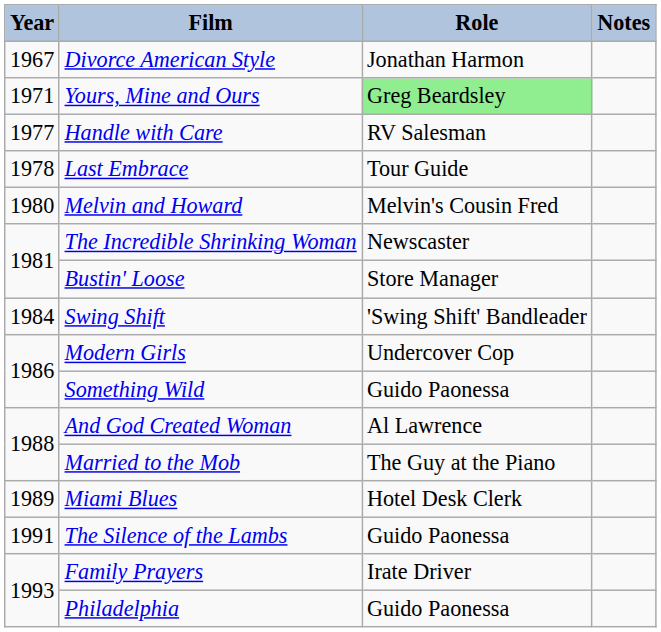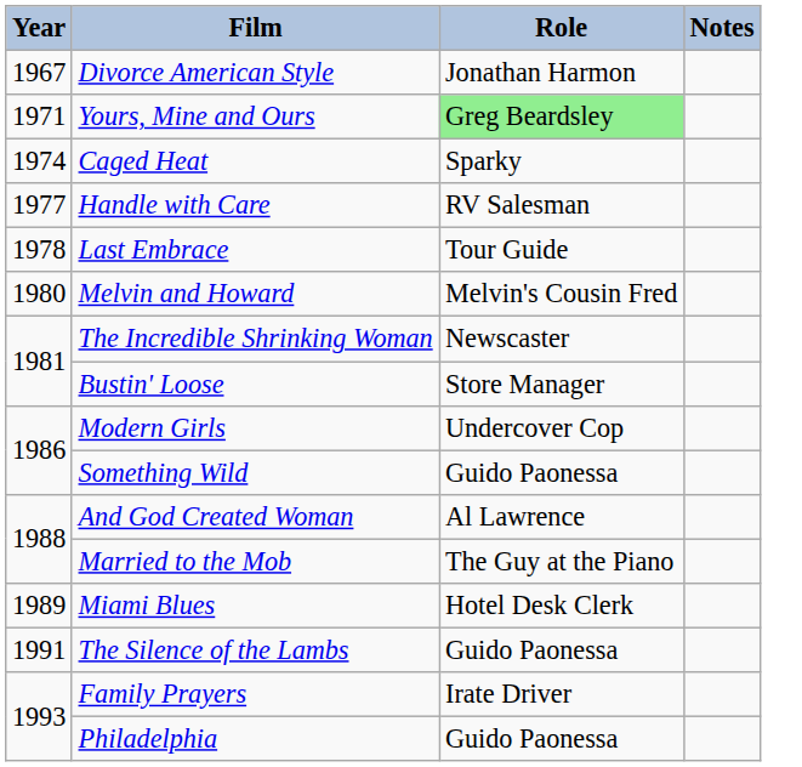 <table class="wikitable" style="font-size:95%;">
 <tr>
 <th style="background:#B0C4DE;">Year</th>
 <th style="background:#B0C4DE;">Film</th>
 <th style="background:#B0C4DE;">Role</th>
 <th style="background:#B0C4DE;">Notes</th>
 </tr>
 <tr>
 <td>1967</td>
 <td><em><a href='#'>Divorce American Style</a></em></td>
 <td>Jonathan Harmon</td>
 <td></td>
 </tr>
 <tr>
 <td>1971</td>
 <td><em><a href='#'>Yours, Mine and Ours</a></em></td>
 <td style="background: lightgreen;">Greg Beardsley</td>
+<td></td>
+</tr>
+<tr>
+<td>1974</td>
+<td><em><a href='#'>Caged Heat</a></em></td>
+<td>Sparky</td>
 <td></td>
 </tr>
 <tr>
 <td>1977</td>
 <td><em><a href='#'>Handle with Care</a></em></td>
 <td>RV Salesman</td>
 <td></td>
 </tr>
 <tr>
 <td>1978</td>
 <td><em><a href='#'>Last Embrace</a></em></td>
 <td>Tour Guide</td>
 <td></td>
 </tr>
 <tr>
 <td>1980</td>
 <td><em><a href='#'>Melvin and Howard</a></em></td>
 <td>Melvin's Cousin Fred</td>
 <td></td>
 </tr>
 <tr>
 <td rowspan=2>1981</td>
 <td><em><a href='#'>The Incredible Shrinking Woman</a></em></td>
 <td>Newscaster</td>
 <td></td>
 </tr>
 <tr>
 <td><em><a href='#'>Bustin' Loose</a></em></td>
 <td>Store Manager</td>
-<td></td>
-</tr>
-<tr>
-<td>1984</td>
-<td><em><a href='#'>Swing Shift</a></em></td>
-<td>'Swing Shift' Bandleader</td>
 <td></td>
 </tr>
 <tr>
 <td rowspan=2>1986</td>
 <td><em><a href='#'>Modern Girls</a></em></td>
 <td>Undercover Cop</td>
 <td></td>
 </tr>
 <tr>
 <td><em><a href='#'>Something Wild</a></em></td>
 <td>Guido Paonessa</td>
 <td></td>
 </tr>
 <tr>
 <td rowspan=2>1988</td>
 <td><em><a href='#'>And God Created Woman</a></em></td>
 <td>Al Lawrence</td>
 <td></td>
 </tr>
 <tr>
 <td><em><a href='#'>Married to the Mob</a></em></td>
 <td>The Guy at the Piano</td>
 <td></td>
 </tr>
 <tr>
 <td>1989</td>
 <td><em><a href='#'>Miami Blues</a></em></td>
 <td>Hotel Desk Clerk</td>
 <td></td>
 </tr>
 <tr>
 <td>1991</td>
 <td><em><a href='#'>The Silence of the Lambs</a></em></td>
 <td>Guido Paonessa</td>
 <td></td>
 </tr>
 <tr>
 <td rowspan=2>1993</td>
 <td><em><a href='#'>Family Prayers</a></em></td>
 <td>Irate Driver</td>
 <td></td>
 </tr>
 <tr>
 <td><em><a href='#'>Philadelphia</a></em></td>
 <td>Guido Paonessa</td>
 <td></td>
 </tr>
 </table>
